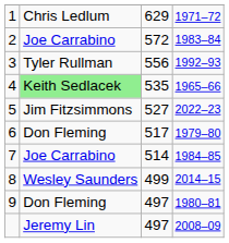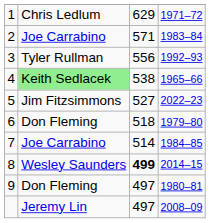 <table class="wikitable">
 <tr>
 </tr>
 <tr>
 <td>1</td>
 <td>Chris Ledlum</td>
 <td>629</td>
 <td style="font-size:80%;"><a href='#'>1971–72</a></td>
 </tr>
 <tr>
 <td>2</td>
 <td><a href='#'>Joe Carrabino</a></td>
-<td>572</td>
+<td>571</td>
 <td style="font-size:80%;"><a href='#'>1983–84</a></td>
 </tr>
 <tr>
 <td>3</td>
 <td>Tyler Rullman</td>
 <td>556</td>
 <td style="font-size:80%;"><a href='#'>1992–93</a></td>
 </tr>
 <tr>
 <td>4</td>
 <td style="background: lightgreen;">Keith Sedlacek</td>
-<td>535</td>
+<td>538</td>
 <td style="font-size:80%;"><a href='#'>1965–66</a></td>
 </tr>
 <tr>
 <td>5</td>
 <td>Jim Fitzsimmons</td>
 <td>527</td>
 <td style="font-size:80%;"><a href='#'>2022–23</a></td>
 </tr>
 <tr>
 <td>6</td>
 <td>Don Fleming</td>
-<td>517</td>
+<td>518</td>
 <td style="font-size:80%;"><a href='#'>1979–80</a></td>
 </tr>
 <tr>
 <td>7</td>
 <td><a href='#'>Joe Carrabino</a></td>
 <td>514</td>
 <td style="font-size:80%;"><a href='#'>1984–85</a></td>
 </tr>
 <tr>
 <td>8</td>
 <td><a href='#'>Wesley Saunders</a></td>
-<td>499</td>
+<td><strong>499</strong></td>
 <td style="font-size:80%;"><a href='#'>2014–15</a></td>
 </tr>
 <tr>
 <td>9</td>
 <td>Don Fleming</td>
 <td>497</td>
 <td style="font-size:80%;"><a href='#'>1980–81</a></td>
 </tr>
 <tr>
 <td></td>
 <td><a href='#'>Jeremy Lin</a></td>
 <td>497</td>
 <td style="font-size:80%;"><a href='#'>2008–09</a></td>
 </tr>
 </table>
